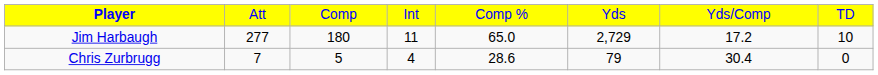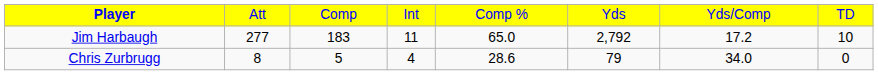 <table class="wikitable" width="80%">
 <tr align="center"  style="background:yellow;color:blue;">
 <td><strong>Player</strong></td>
 <td>Att</td>
 <td>Comp</td>
 <td>Int</td>
 <td>Comp %</td>
 <td>Yds</td>
 <td>Yds/Comp</td>
 <td>TD</td>
 </tr>
 <tr align="center" bgcolor="">
 <td><a href='#'>Jim Harbaugh</a></td>
 <td>277</td>
-<td>180</td>
+<td>183</td>
 <td>11</td>
 <td>65.0</td>
-<td>2,729</td>
+<td>2,792</td>
 <td>17.2</td>
 <td>10</td>
 </tr>
 <tr align="center" bgcolor="">
 <td><a href='#'>Chris Zurbrugg</a></td>
-<td>7</td>
+<td>8</td>
 <td>5</td>
 <td>4</td>
 <td>28.6</td>
 <td>79</td>
-<td>30.4</td>
+<td>34.0</td>
 <td>0</td>
 </tr>
 </table>
